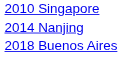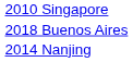 <table>
 <tr>
 <td><a href='#'>2010 Singapore</a><br></td>
 <td> <br> </td>
 <td> <br> </td>
 <td> <br> </td>
 </tr>
 <tr>
+<td><a href='#'>2018 Buenos Aires</a><br></td>
+<td><br></td>
+<td><br></td>
+<td><br></td>
+</tr>
+<tr>
 <td><a href='#'>2014 Nanjing</a><br></td>
 <td> <br></td>
 <td> <br></td>
 <td> <br></td>
 </tr>
 <tr>
-<td><a href='#'>2018 Buenos Aires</a><br></td>
-<td><br></td>
-<td><br></td>
-<td><br></td>
-</tr>
-<tr>
 </tr>
 </table>
